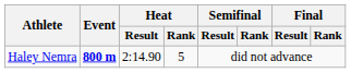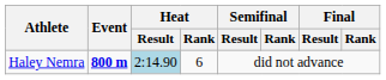 <table class="wikitable" style="font-size:90%">
 <tr>
 <th rowspan="2">Athlete</th>
 <th rowspan="2">Event</th>
 <th colspan="2">Heat</th>
 <th colspan="2">Semifinal</th>
 <th colspan="2">Final</th>
 </tr>
 <tr style="font-size:95%">
 <th>Result</th>
 <th>Rank</th>
 <th>Result</th>
 <th>Rank</th>
 <th>Result</th>
 <th>Rank</th>
 </tr>
 <tr align=center>
 <td align=left><a href='#'>Haley Nemra</a></td>
 <td align=left><strong><a href='#'>800 m</a></strong></td>
-<td>2:14.90</td>
-<td>5</td>
+<td style="background: lightblue;">2:14.90</td>
+<td>6</td>
 <td colspan=4>did not advance</td>
 </tr>
 </table>
